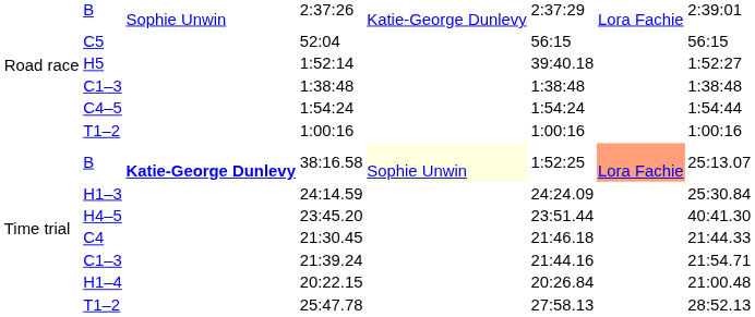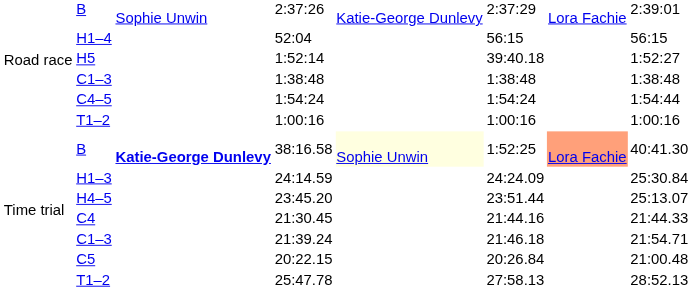 <table>
 <tr>
 <td rowspan=6>Road race<br></td>
 <td><a href='#'>B</a></td>
 <td><br><a href='#'>Sophie Unwin</a><br></td>
 <td>2:37:26</td>
 <td><br><a href='#'>Katie-George Dunlevy</a><br></td>
 <td>2:37:29</td>
 <td><br><a href='#'>Lora Fachie</a><br></td>
 <td>2:39:01</td>
 </tr>
 <tr>
-<td><a href='#'>C5</a></td>
+<td><a href='#'>H1–4</a></td>
 <td></td>
 <td>52:04</td>
 <td></td>
 <td>56:15</td>
 <td></td>
 <td>56:15</td>
 </tr>
 <tr>
 <td><a href='#'>H5</a></td>
 <td></td>
 <td>1:52:14</td>
 <td></td>
 <td>39:40.18</td>
 <td></td>
 <td>1:52:27</td>
 </tr>
 <tr>
 <td><a href='#'>C1–3</a></td>
 <td></td>
 <td>1:38:48</td>
 <td></td>
 <td>1:38:48</td>
 <td></td>
 <td>1:38:48</td>
 </tr>
 <tr>
 <td><a href='#'>C4–5</a></td>
 <td></td>
 <td>1:54:24</td>
 <td></td>
 <td>1:54:24</td>
 <td></td>
 <td>1:54:44</td>
 </tr>
 <tr>
 <td><a href='#'>T1–2</a></td>
 <td></td>
 <td>1:00:16</td>
 <td></td>
 <td>1:00:16</td>
 <td></td>
 <td>1:00:16</td>
 </tr>
 <tr>
 <td rowspan=7>Time trial<br></td>
 <td><a href='#'>B</a></td>
 <td><strong><br><a href='#'>Katie-George Dunlevy</a><br></strong></td>
 <td>38:16.58</td>
 <td style="background: lightyellow;"><br><a href='#'>Sophie Unwin</a><br></td>
 <td>1:52:25</td>
 <td style="background: lightsalmon;"><br><a href='#'>Lora Fachie</a><br></td>
-<td>25:13.07</td>
+<td>40:41.30</td>
 </tr>
 <tr>
 <td><a href='#'>H1–3</a></td>
 <td></td>
 <td>24:14.59</td>
 <td></td>
 <td>24:24.09</td>
 <td></td>
 <td>25:30.84</td>
 </tr>
 <tr>
 <td><a href='#'>H4–5</a></td>
 <td></td>
 <td>23:45.20</td>
 <td></td>
 <td>23:51.44</td>
 <td></td>
-<td>40:41.30</td>
+<td>25:13.07</td>
 </tr>
 <tr>
 <td><a href='#'>C4</a></td>
 <td></td>
 <td>21:30.45</td>
 <td></td>
-<td>21:46.18</td>
+<td>21:44.16</td>
 <td></td>
 <td>21:44.33</td>
 </tr>
 <tr>
 <td><a href='#'>C1–3</a></td>
 <td></td>
 <td>21:39.24</td>
 <td></td>
-<td>21:44.16</td>
+<td>21:46.18</td>
 <td></td>
 <td>21:54.71</td>
 </tr>
 <tr>
-<td><a href='#'>H1–4</a></td>
+<td><a href='#'>C5</a></td>
 <td></td>
 <td>20:22.15</td>
 <td></td>
 <td>20:26.84</td>
 <td></td>
 <td>21:00.48</td>
 </tr>
 <tr>
 <td><a href='#'>T1–2</a></td>
 <td></td>
 <td>25:47.78</td>
 <td></td>
 <td>27:58.13</td>
 <td></td>
 <td>28:52.13</td>
 </tr>
 </table>
